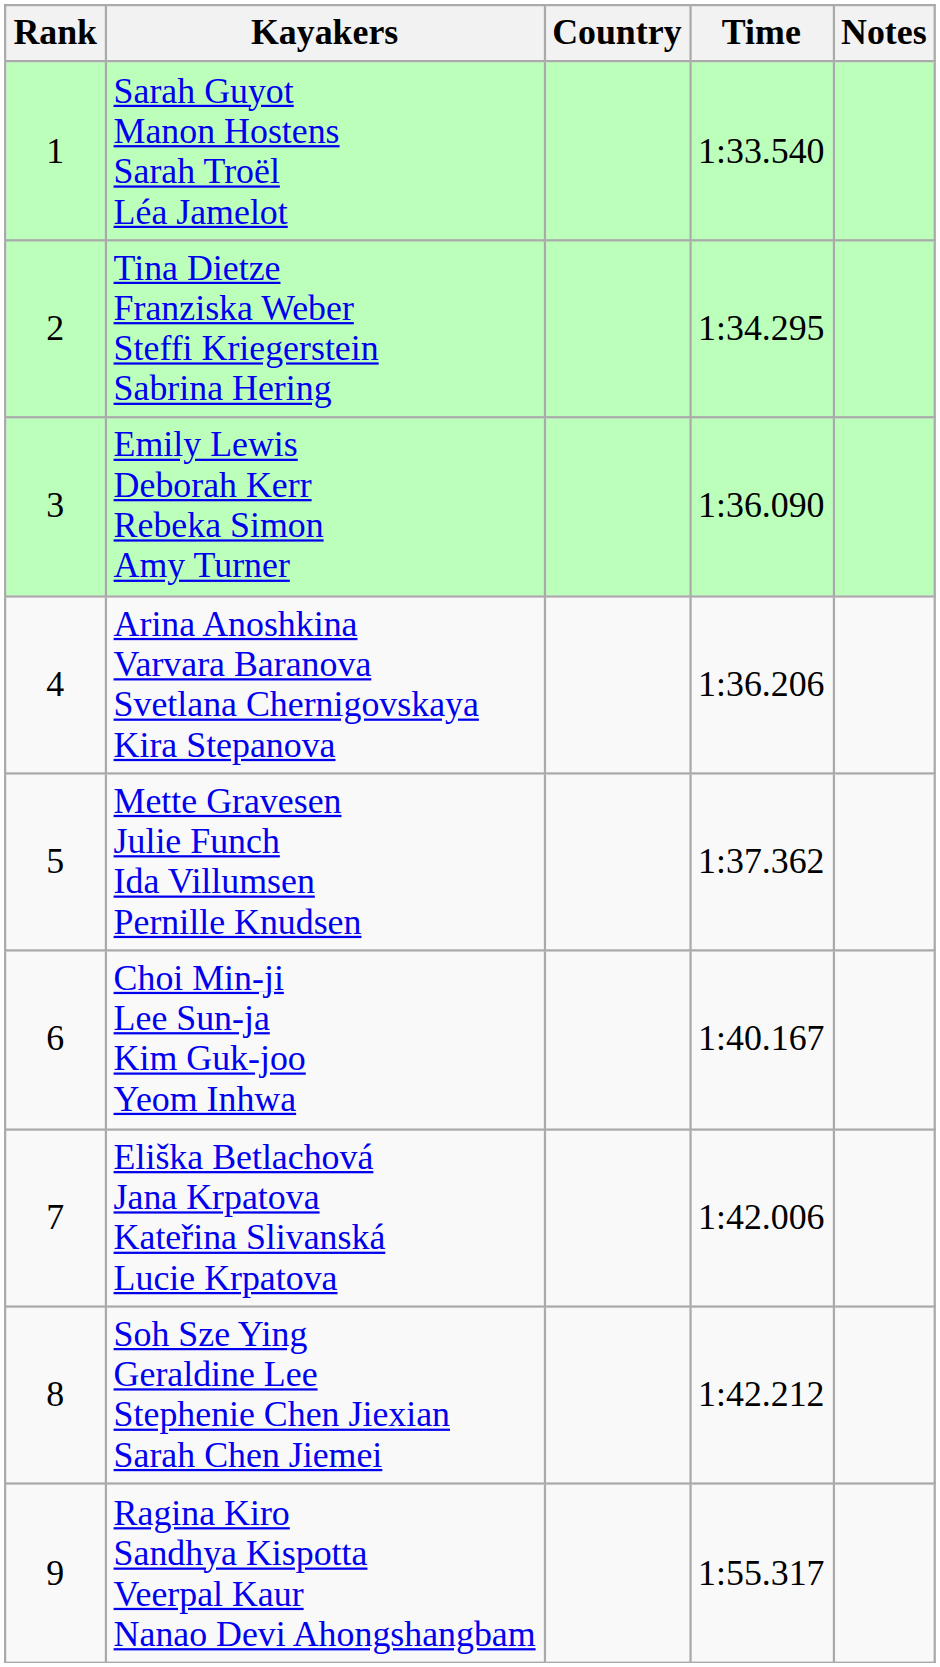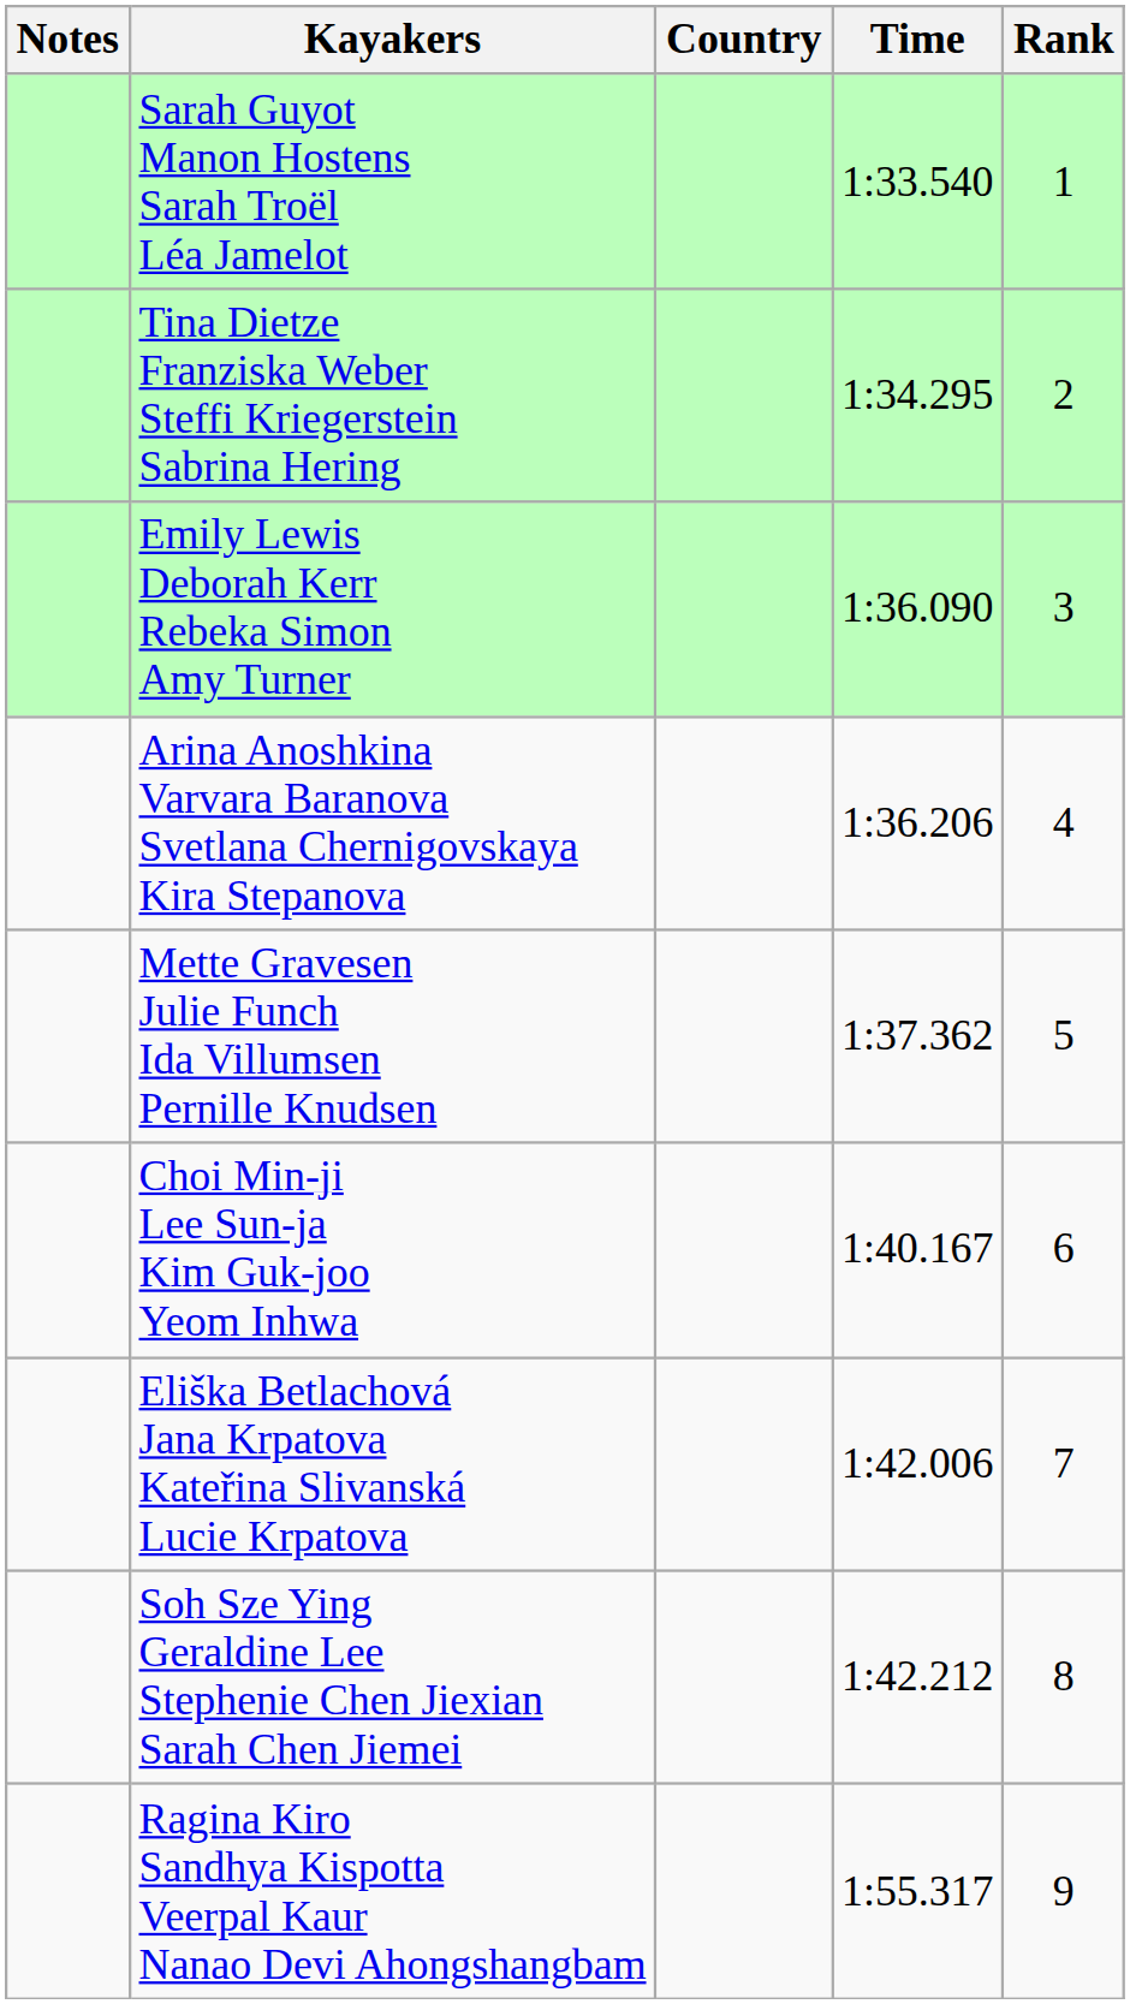 <table class="wikitable" style="text-align:center">
 <tr>
-<th>Rank</th>
+<th>Notes</th>
 <th>Kayakers</th>
 <th>Country</th>
 <th>Time</th>
-<th>Notes</th>
+<th>Rank</th>
 </tr>
 <tr bgcolor=bbffbb>
-<td>1</td>
+<td></td>
 <td align="left"><a href='#'>Sarah Guyot</a><br><a href='#'>Manon Hostens</a><br><a href='#'>Sarah Troël</a><br><a href='#'>Léa Jamelot</a></td>
 <td align="left"></td>
 <td>1:33.540</td>
-<td></td>
+<td>1</td>
 </tr>
 <tr bgcolor=bbffbb>
-<td>2</td>
+<td></td>
 <td align="left"><a href='#'>Tina Dietze</a><br><a href='#'>Franziska Weber</a><br><a href='#'>Steffi Kriegerstein</a><br><a href='#'>Sabrina Hering</a></td>
 <td align="left"></td>
 <td>1:34.295</td>
-<td></td>
+<td>2</td>
 </tr>
 <tr bgcolor=bbffbb>
-<td>3</td>
+<td></td>
 <td align="left"><a href='#'>Emily Lewis</a><br><a href='#'>Deborah Kerr</a><br><a href='#'>Rebeka Simon</a><br><a href='#'>Amy Turner</a></td>
 <td align="left"></td>
 <td>1:36.090</td>
-<td></td>
+<td>3</td>
 </tr>
 <tr>
-<td>4</td>
+<td></td>
 <td align="left"><a href='#'>Arina Anoshkina</a><br><a href='#'>Varvara Baranova</a><br><a href='#'>Svetlana Chernigovskaya</a><br><a href='#'>Kira Stepanova</a></td>
 <td align="left"></td>
 <td>1:36.206</td>
-<td></td>
+<td>4</td>
 </tr>
 <tr>
-<td>5</td>
+<td></td>
 <td align="left"><a href='#'>Mette Gravesen</a><br><a href='#'>Julie Funch</a><br><a href='#'>Ida Villumsen</a><br><a href='#'>Pernille Knudsen</a></td>
 <td align="left"></td>
 <td>1:37.362</td>
-<td></td>
+<td>5</td>
 </tr>
 <tr>
-<td>6</td>
+<td></td>
 <td align="left"><a href='#'>Choi Min-ji</a><br><a href='#'>Lee Sun-ja</a><br><a href='#'>Kim Guk-joo</a><br><a href='#'>Yeom Inhwa</a></td>
 <td align="left"></td>
 <td>1:40.167</td>
-<td></td>
+<td>6</td>
 </tr>
 <tr>
-<td>7</td>
+<td></td>
 <td align="left"><a href='#'>Eliška Betlachová</a><br><a href='#'>Jana Krpatova</a><br><a href='#'>Kateřina Slivanská</a><br><a href='#'>Lucie Krpatova</a></td>
 <td align="left"></td>
 <td>1:42.006</td>
-<td></td>
+<td>7</td>
 </tr>
 <tr>
-<td>8</td>
+<td></td>
 <td align="left"><a href='#'>Soh Sze Ying</a><br><a href='#'>Geraldine Lee</a><br><a href='#'>Stephenie Chen Jiexian</a><br><a href='#'>Sarah Chen Jiemei</a></td>
 <td align="left"></td>
 <td>1:42.212</td>
-<td></td>
+<td>8</td>
 </tr>
 <tr>
-<td>9</td>
+<td></td>
 <td align="left"><a href='#'>Ragina Kiro</a><br><a href='#'>Sandhya Kispotta</a><br><a href='#'>Veerpal Kaur</a><br><a href='#'>Nanao Devi Ahongshangbam</a></td>
 <td align="left"></td>
 <td>1:55.317</td>
-<td></td>
+<td>9</td>
 </tr>
 </table>
